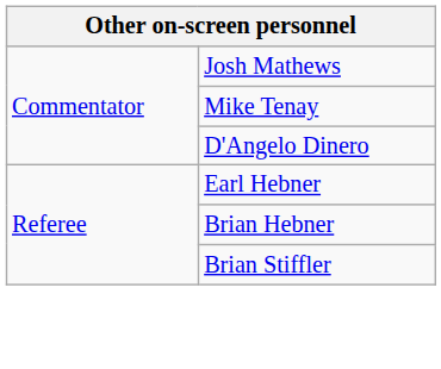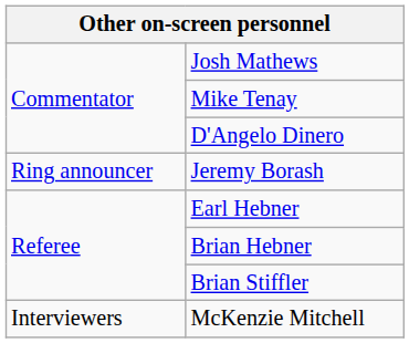 <table align="right" class="wikitable" style="border:1px; font-size:90%; margin-left:1em;">
 <tr>
 <th colspan="2" width="250"><strong>Other on-screen personnel</strong></th>
 </tr>
 <tr>
 <td rowspan=3><a href='#'>Commentator</a></td>
 <td><a href='#'>Josh Mathews</a></td>
 </tr>
 <tr>
 <td><a href='#'>Mike Tenay</a></td>
 </tr>
 <tr>
 <td><a href='#'>D'Angelo Dinero</a></td>
 </tr>
 <tr>
+<td><a href='#'>Ring announcer</a></td>
+<td><a href='#'>Jeremy Borash</a></td>
+</tr>
+<tr>
 <td rowspan=3><a href='#'>Referee</a></td>
 <td><a href='#'>Earl Hebner</a></td>
 </tr>
 <tr>
 <td><a href='#'>Brian Hebner</a></td>
 </tr>
 <tr>
 <td><a href='#'>Brian Stiffler</a></td>
 </tr>
 <tr>
+<td rowspan=1>Interviewers</td>
+<td>McKenzie Mitchell</td>
+</tr>
+<tr>
 </tr>
 </table>
